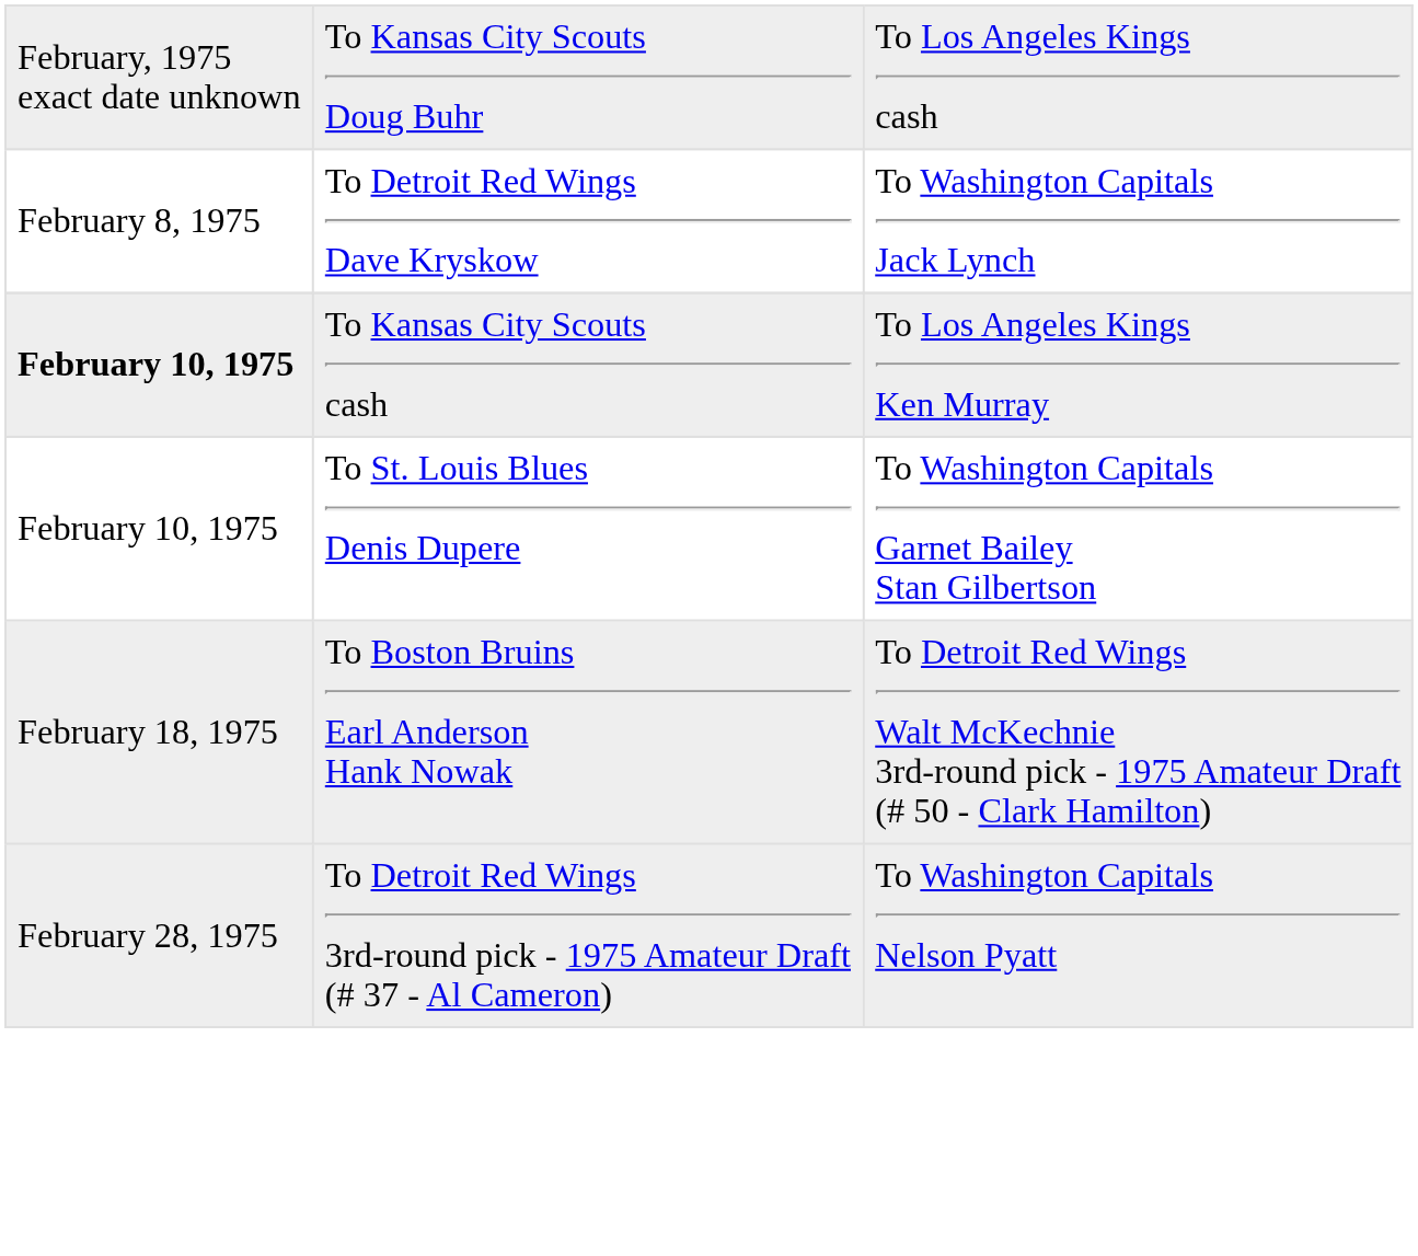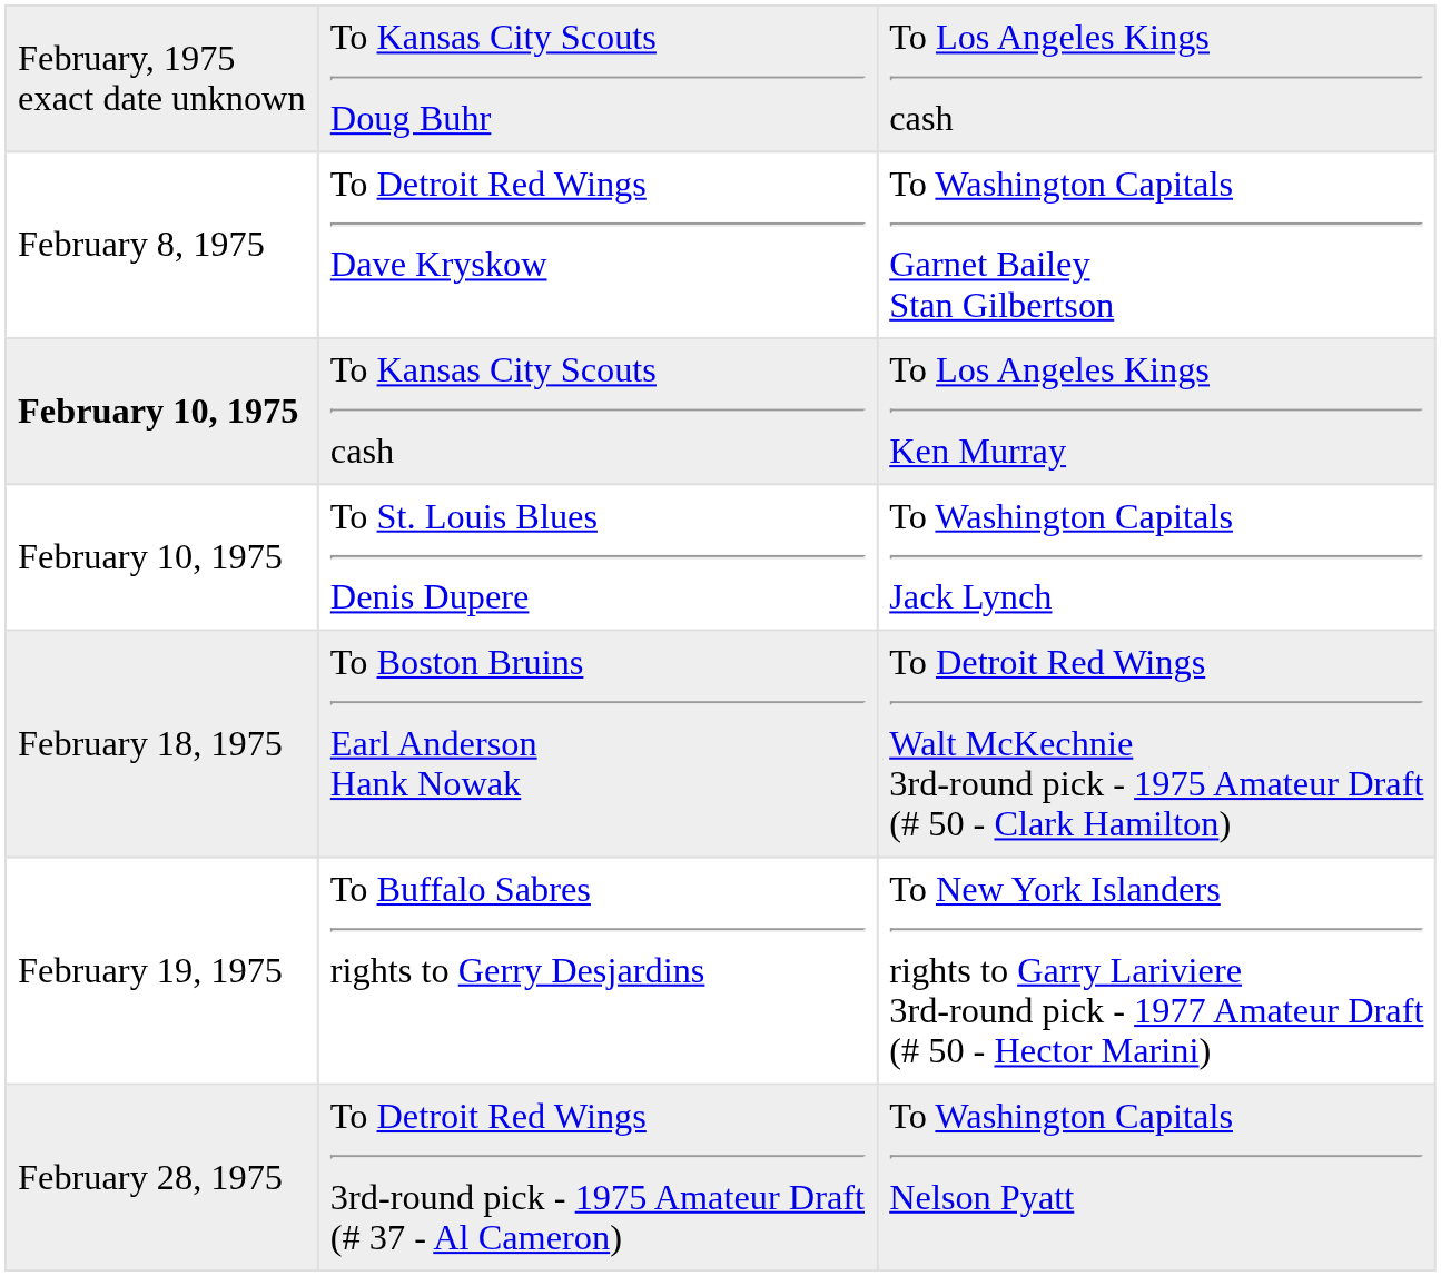 <table border=1 style="border-collapse:collapse" bordercolor="#DFDFDF"  cellpadding="5">
 <tr bgcolor="#eeeeee">
 <td>February, 1975<br>exact date unknown</td>
 <td valign="top">To <a href='#'>Kansas City Scouts</a><hr><a href='#'>Doug Buhr</a></td>
 <td valign="top">To <a href='#'>Los Angeles Kings</a><hr>cash</td>
 </tr>
 <tr>
 <td>February 8, 1975</td>
 <td valign="top">To <a href='#'>Detroit Red Wings</a><hr><a href='#'>Dave Kryskow</a></td>
-<td valign="top">To <a href='#'>Washington Capitals</a><hr><a href='#'>Jack Lynch</a></td>
+<td valign="top">To <a href='#'>Washington Capitals</a><hr><a href='#'>Garnet Bailey</a><br><a href='#'>Stan Gilbertson</a></td>
 </tr>
 <tr>
 </tr>
 <tr bgcolor="#eeeeee">
 <td><strong>February 10, 1975</strong></td>
 <td valign="top">To <a href='#'>Kansas City Scouts</a><hr>cash</td>
 <td valign="top">To <a href='#'>Los Angeles Kings</a><hr><a href='#'>Ken Murray</a></td>
 </tr>
 <tr>
 <td>February 10, 1975</td>
 <td valign="top">To <a href='#'>St. Louis Blues</a><hr><a href='#'>Denis Dupere</a></td>
-<td valign="top">To <a href='#'>Washington Capitals</a><hr><a href='#'>Garnet Bailey</a><br><a href='#'>Stan Gilbertson</a></td>
+<td valign="top">To <a href='#'>Washington Capitals</a><hr><a href='#'>Jack Lynch</a></td>
 </tr>
 <tr bgcolor="#eeeeee">
 <td>February 18, 1975</td>
 <td valign="top">To <a href='#'>Boston Bruins</a><hr><a href='#'>Earl Anderson</a><br><a href='#'>Hank Nowak</a></td>
 <td valign="top">To <a href='#'>Detroit Red Wings</a><hr><a href='#'>Walt McKechnie</a><br>3rd-round pick - <a href='#'>1975 Amateur Draft</a><br>(# 50 - <a href='#'>Clark Hamilton</a>)</td>
+</tr>
+<tr>
+<td>February 19, 1975</td>
+<td valign="top">To <a href='#'>Buffalo Sabres</a><hr>rights to <a href='#'>Gerry Desjardins</a></td>
+<td valign="top">To <a href='#'>New York Islanders</a><hr>rights to <a href='#'>Garry Lariviere</a><br>3rd-round pick - <a href='#'>1977 Amateur Draft</a><br>(# 50 - <a href='#'>Hector Marini</a>)</td>
 </tr>
 <tr bgcolor="#eeeeee">
 <td>February 28, 1975</td>
 <td valign="top">To <a href='#'>Detroit Red Wings</a><hr>3rd-round pick - <a href='#'>1975 Amateur Draft</a><br>(# 37 - <a href='#'>Al Cameron</a>)</td>
 <td valign="top">To <a href='#'>Washington Capitals</a><hr><a href='#'>Nelson Pyatt</a></td>
 </tr>
 <tr>
 </tr>
 </table>
